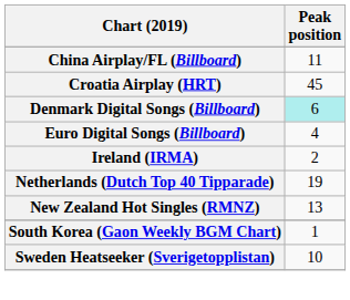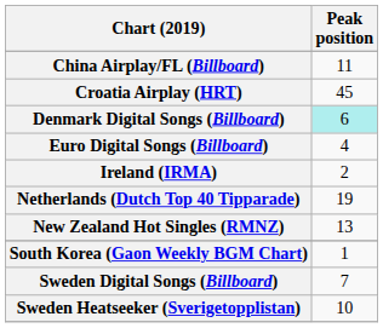 <table class="wikitable sortable plainrowheaders" style="text-align:center">
 <tr>
 <th scope="col">Chart (2019)</th>
 <th scope="col">Peak<br>position</th>
 </tr>
 <tr>
 </tr>
 <tr>
 <th scope="row">China Airplay/FL (<em><a href='#'>Billboard</a></em>)</th>
 <td>11</td>
 </tr>
 <tr>
 <th scope="row">Croatia Airplay (<a href='#'>HRT</a>)</th>
 <td>45</td>
 </tr>
 <tr>
 <th scope="row">Denmark Digital Songs (<em><a href='#'>Billboard</a></em>)</th>
 <td style="background: paleturquoise;">6</td>
 </tr>
 <tr>
 <th scope="row">Euro Digital Songs (<em><a href='#'>Billboard</a></em>)</th>
 <td>4</td>
 </tr>
 <tr>
 <th scope="row">Ireland (<a href='#'>IRMA</a>)</th>
 <td>2</td>
 </tr>
 <tr>
 <th scope="row">Netherlands (<a href='#'>Dutch Top 40 Tipparade</a>)</th>
 <td>19</td>
 </tr>
 <tr>
 <th scope="row">New Zealand Hot Singles (<a href='#'>RMNZ</a>)</th>
 <td>13</td>
 </tr>
 <tr>
 </tr>
 <tr>
 <th scope="row">South Korea (<a href='#'>Gaon Weekly BGM Chart</a>)</th>
 <td>1</td>
 </tr>
 <tr>
+<th scope="row">Sweden Digital Songs (<em><a href='#'>Billboard</a></em>)</th>
+<td>7</td>
+</tr>
+<tr>
 <th scope="row">Sweden Heatseeker (<a href='#'>Sverigetopplistan</a>)</th>
 <td>10</td>
 </tr>
 <tr>
 </tr>
 </table>
